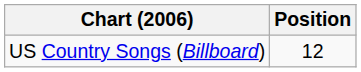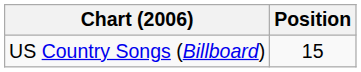 <table class="wikitable">
 <tr>
 <th scope="col">Chart (2006)</th>
 <th scope="col">Position</th>
 </tr>
 <tr>
 <td>US <a href='#'>Country Songs</a> (<em><a href='#'>Billboard</a></em>)</td>
-<td align="center">12</td>
+<td align="center">15</td>
 </tr>
 </table>
